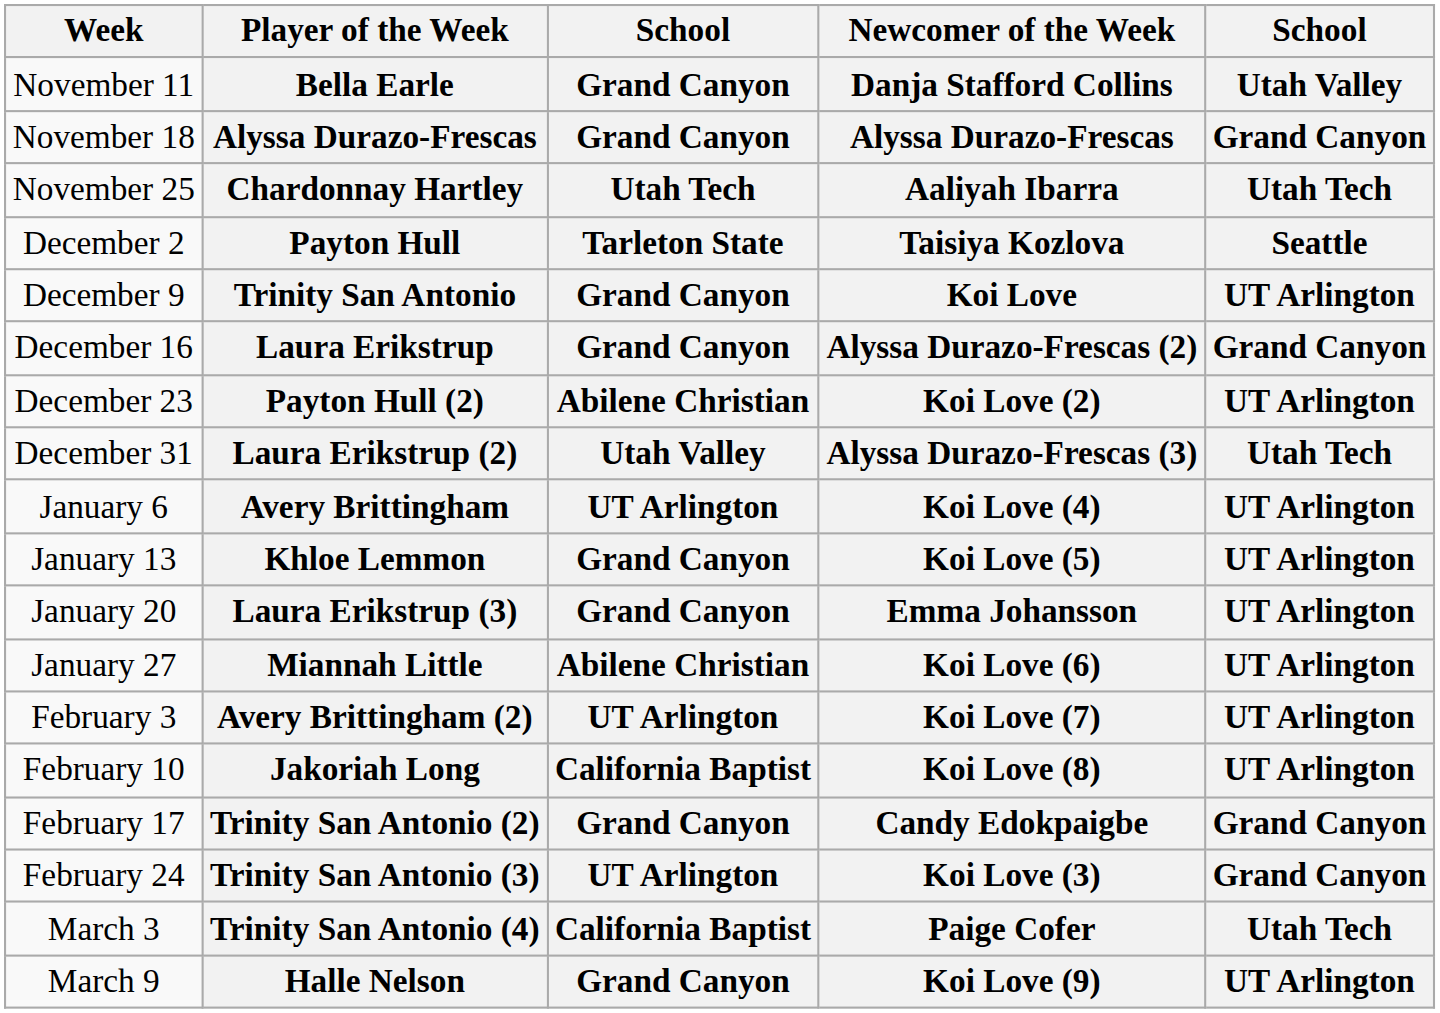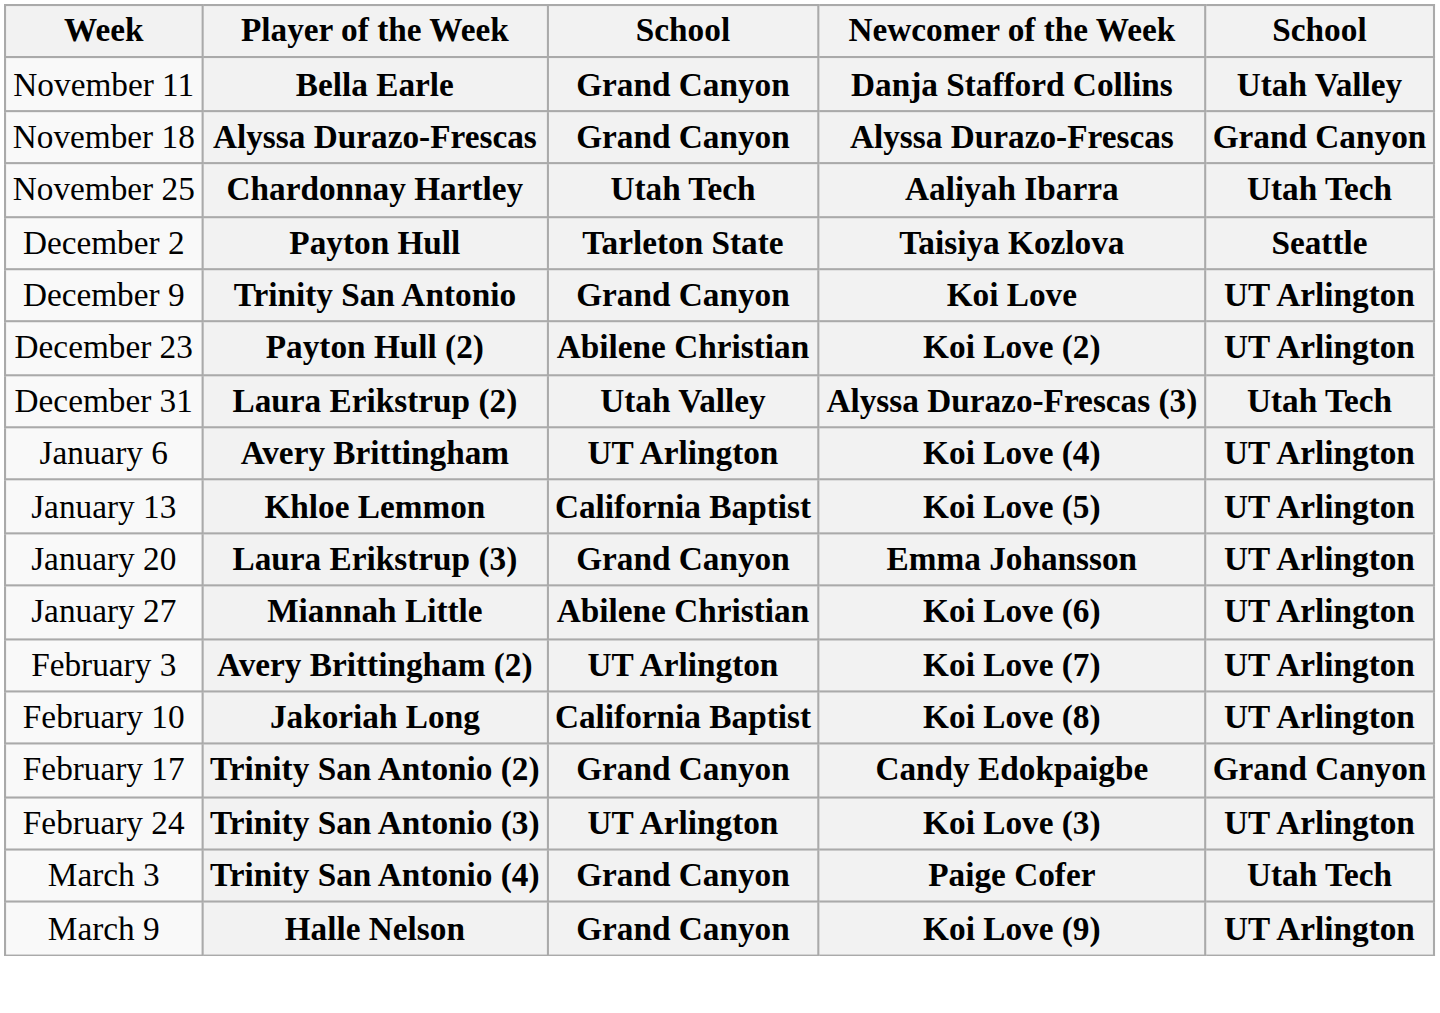 <table class=wikitable style="text-align:center">
 <tr>
 <th>Week</th>
 <th>Player of the Week</th>
 <th>School</th>
 <th>Newcomer of the Week</th>
 <th>School</th>
 </tr>
 <tr>
 <td>November 11</td>
 <th>Bella Earle</th>
 <th>Grand Canyon</th>
 <th>Danja Stafford Collins</th>
 <th>Utah Valley</th>
 </tr>
 <tr>
 <td>November 18</td>
 <th>Alyssa Durazo-Frescas</th>
 <th>Grand Canyon</th>
 <th>Alyssa Durazo-Frescas</th>
 <th>Grand Canyon</th>
 </tr>
 <tr>
 <td>November 25</td>
 <th>Chardonnay Hartley</th>
 <th>Utah Tech</th>
 <th>Aaliyah Ibarra</th>
 <th>Utah Tech</th>
 </tr>
 <tr>
 <td>December 2</td>
 <th>Payton Hull</th>
 <th>Tarleton State</th>
 <th>Taisiya Kozlova</th>
 <th>Seattle</th>
 </tr>
 <tr>
 <td>December 9</td>
 <th>Trinity San Antonio</th>
 <th>Grand Canyon</th>
 <th>Koi Love</th>
 <th>UT Arlington</th>
 </tr>
 <tr>
-<td>December 16</td>
-<th>Laura Erikstrup</th>
-<th>Grand Canyon</th>
-<th>Alyssa Durazo-Frescas (2)</th>
-<th>Grand Canyon</th>
-</tr>
-<tr>
 <td>December 23</td>
 <th>Payton Hull (2)</th>
 <th>Abilene Christian</th>
 <th>Koi Love (2)</th>
 <th>UT Arlington</th>
 </tr>
 <tr>
 <td>December 31</td>
 <th>Laura Erikstrup (2)</th>
 <th>Utah Valley</th>
 <th>Alyssa Durazo-Frescas (3)</th>
 <th>Utah Tech</th>
 </tr>
 <tr>
 <td>January 6</td>
 <th>Avery Brittingham</th>
 <th>UT Arlington</th>
 <th>Koi Love (4)</th>
 <th>UT Arlington</th>
 </tr>
 <tr>
 <td>January 13</td>
 <th>Khloe Lemmon</th>
-<th>Grand Canyon</th>
+<th>California Baptist</th>
 <th>Koi Love (5)</th>
 <th>UT Arlington</th>
 </tr>
 <tr>
 <td>January 20</td>
 <th>Laura Erikstrup (3)</th>
 <th>Grand Canyon</th>
 <th>Emma Johansson</th>
 <th>UT Arlington</th>
 </tr>
 <tr>
 <td>January 27</td>
 <th>Miannah Little</th>
 <th>Abilene Christian</th>
 <th>Koi Love (6)</th>
 <th>UT Arlington</th>
 </tr>
 <tr>
 <td>February 3</td>
 <th>Avery Brittingham (2)</th>
 <th>UT Arlington</th>
 <th>Koi Love (7)</th>
 <th>UT Arlington</th>
 </tr>
 <tr>
 <td>February 10</td>
 <th>Jakoriah Long</th>
 <th>California Baptist</th>
 <th>Koi Love (8)</th>
 <th>UT Arlington</th>
 </tr>
 <tr>
 <td>February 17</td>
 <th>Trinity San Antonio (2)</th>
 <th>Grand Canyon</th>
 <th>Candy Edokpaigbe</th>
 <th>Grand Canyon</th>
 </tr>
 <tr>
 <td>February 24</td>
 <th>Trinity San Antonio (3)</th>
 <th>UT Arlington</th>
 <th>Koi Love (3)</th>
-<th>Grand Canyon</th>
+<th>UT Arlington</th>
 </tr>
 <tr>
 <td>March 3</td>
 <th>Trinity San Antonio (4)</th>
-<th>California Baptist</th>
+<th>Grand Canyon</th>
 <th>Paige Cofer</th>
 <th>Utah Tech</th>
 </tr>
 <tr>
 <td>March 9</td>
 <th>Halle Nelson</th>
 <th>Grand Canyon</th>
 <th>Koi Love (9)</th>
 <th>UT Arlington</th>
 </tr>
 </table>
